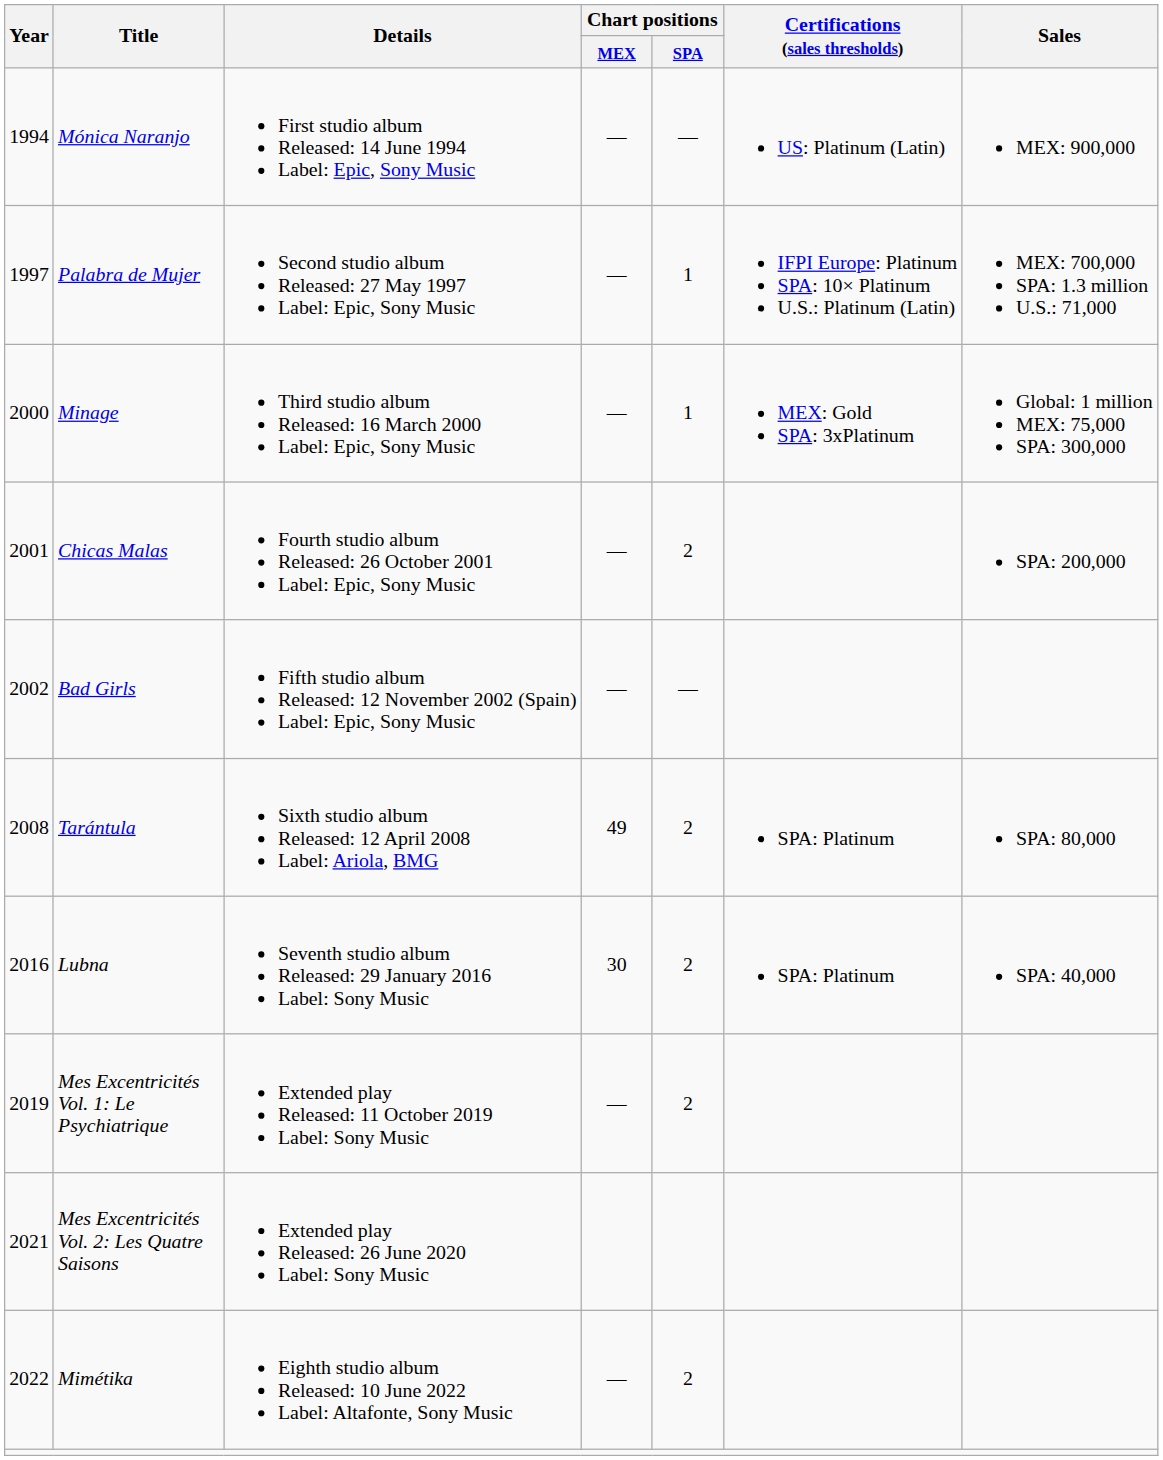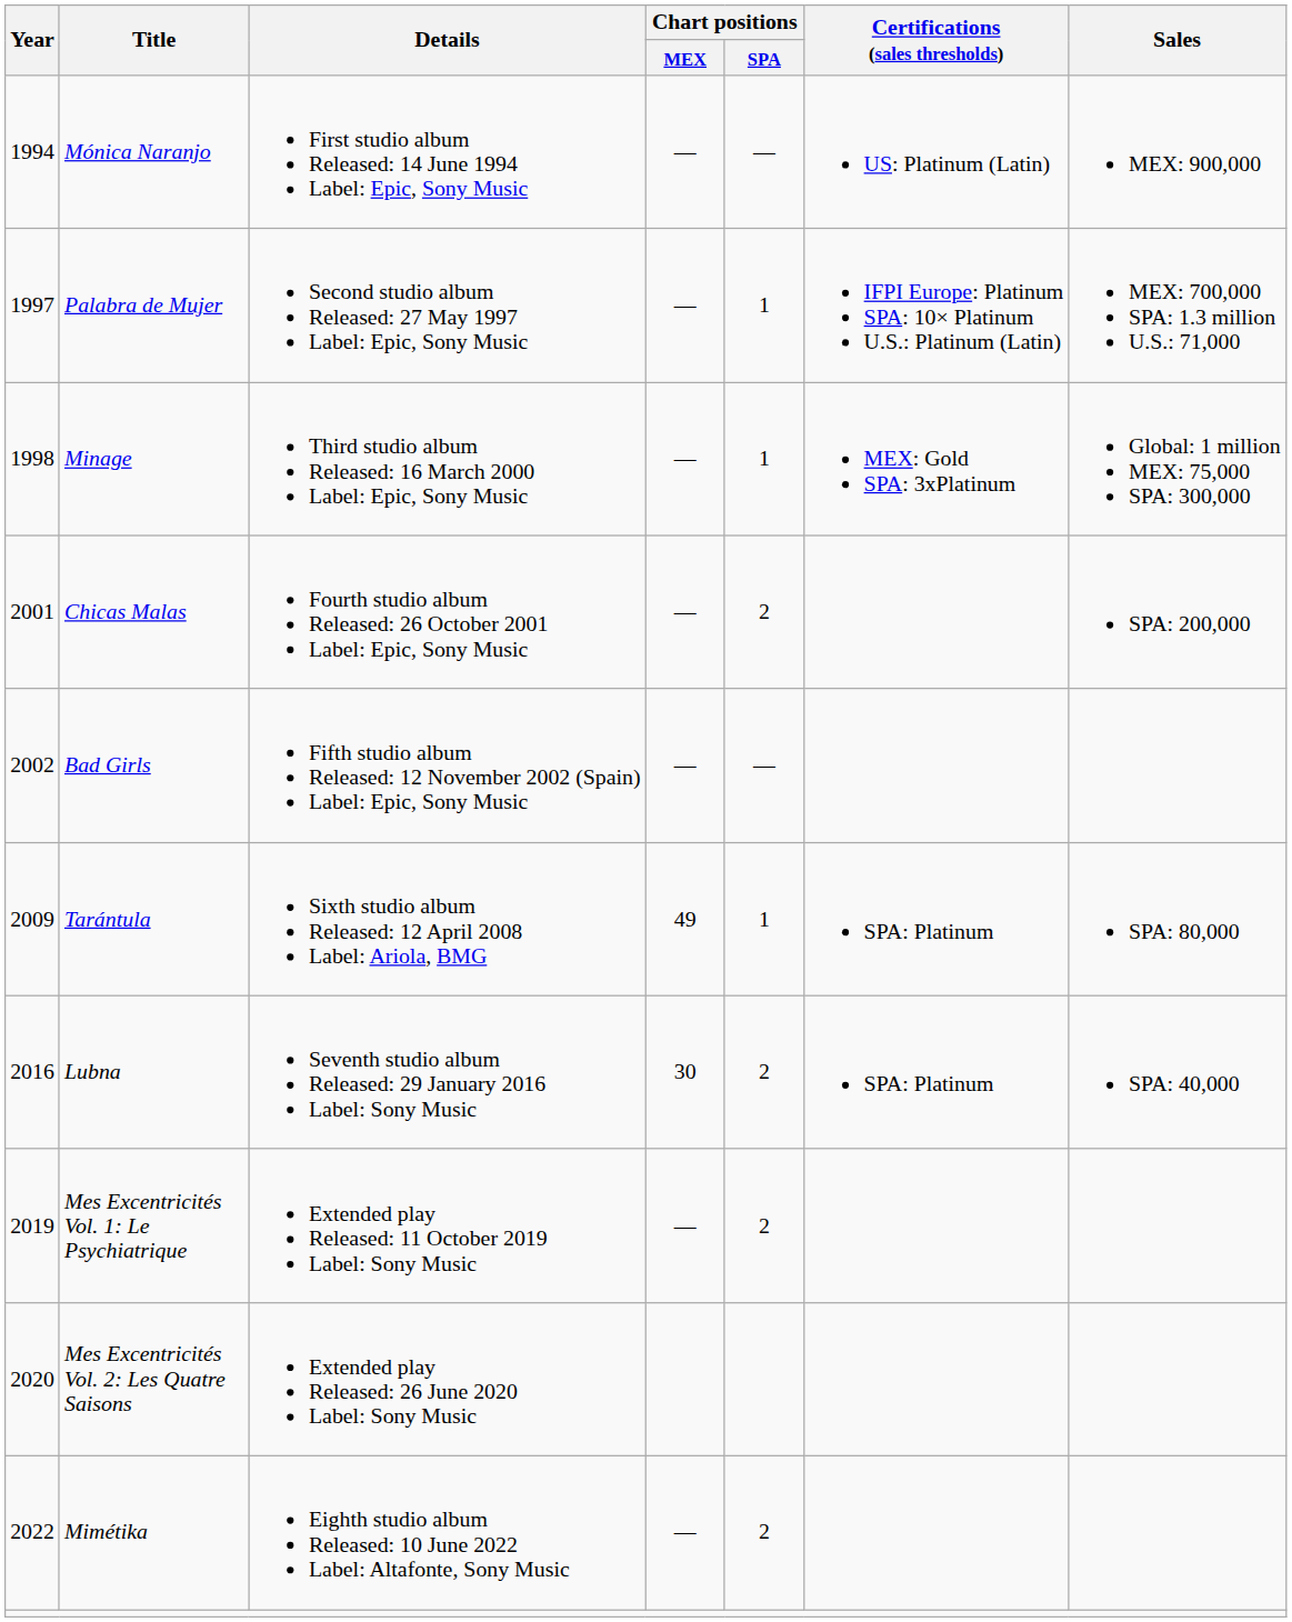 <table class="wikitable">
 <tr>
 <th rowspan="2">Year</th>
 <th rowspan="2" width="130">Title</th>
 <th rowspan="2">Details</th>
 <th colspan="2">Chart positions</th>
 <th rowspan="2"><a href='#'>Certifications</a><br><small>(<a href='#'>sales thresholds</a>)</small></th>
 <th rowspan="2">Sales</th>
 </tr>
 <tr>
 <th rowspan="1" colspan="1" width="50"><small><a href='#'>MEX</a></small><br></th>
 <th rowspan="1" colspan="1" width="50"><small><a href='#'>SPA</a></small><br></th>
 </tr>
 <tr>
 <td>1994</td>
 <td><em><a href='#'>Mónica Naranjo</a></em></td>
 <td><br><ul><li>First studio album</li><li>Released: 14 June 1994</li><li>Label: <a href='#'>Epic</a>, <a href='#'>Sony Music</a></li></ul></td>
 <td style="text-align:center;">—</td>
 <td style="text-align:center;">—</td>
 <td><br><ul><li><a href='#'>US</a>: Platinum (Latin)</li></ul></td>
 <td><br><ul><li>MEX: 900,000</li></ul></td>
 </tr>
 <tr>
 <td>1997</td>
 <td><em><a href='#'>Palabra de Mujer</a></em></td>
 <td><br><ul><li>Second studio album</li><li>Released: 27 May 1997</li><li>Label: Epic, Sony Music</li></ul></td>
 <td style="text-align:center;">—</td>
 <td style="text-align:center;">1<br></td>
 <td><br><ul><li><a href='#'>IFPI Europe</a>: Platinum</li><li><a href='#'>SPA</a>: 10× Platinum</li><li>U.S.: Platinum (Latin)</li></ul></td>
 <td><br><ul><li>MEX: 700,000</li><li>SPA: 1.3 million</li><li>U.S.: 71,000</li></ul></td>
 </tr>
 <tr>
-<td>2000</td>
+<td>1998</td>
 <td><em><a href='#'>Minage</a></em></td>
 <td><br><ul><li>Third studio album</li><li>Released: 16 March 2000</li><li>Label: Epic, Sony Music</li></ul></td>
 <td style="text-align:center;">—</td>
 <td style="text-align:center;">1</td>
 <td><br><ul><li><a href='#'>MEX</a>: Gold</li><li><a href='#'>SPA</a>: 3xPlatinum</li></ul></td>
 <td><br><ul><li>Global: 1 million</li><li>MEX: 75,000</li><li>SPA: 300,000</li></ul></td>
 </tr>
 <tr>
 <td>2001</td>
 <td><em><a href='#'>Chicas Malas</a></em></td>
 <td><br><ul><li>Fourth studio album</li><li>Released: 26 October 2001</li><li>Label: Epic, Sony Music</li></ul></td>
 <td style="text-align:center;">—</td>
 <td style="text-align:center;">2</td>
 <td></td>
 <td><br><ul><li>SPA: 200,000</li></ul></td>
 </tr>
 <tr>
 <td>2002</td>
 <td><em><a href='#'>Bad Girls</a></em></td>
 <td><br><ul><li>Fifth studio album</li><li>Released: 12 November 2002 (Spain)</li><li>Label: Epic, Sony Music</li></ul></td>
 <td style="text-align:center;">—</td>
 <td style="text-align:center;">—</td>
 <td></td>
 <td></td>
 </tr>
 <tr>
-<td>2008</td>
+<td>2009</td>
 <td><em><a href='#'>Tarántula</a></em></td>
 <td><br><ul><li>Sixth studio album</li><li>Released: 12 April 2008</li><li>Label: <a href='#'>Ariola</a>, <a href='#'>BMG</a></li></ul></td>
 <td style="text-align:center;">49</td>
-<td style="text-align:center;">2</td>
+<td style="text-align:center;">1</td>
 <td><br><ul><li>SPA: Platinum</li></ul></td>
 <td><br><ul><li>SPA: 80,000</li></ul></td>
 </tr>
 <tr>
 <td>2016</td>
 <td><em>Lubna</em></td>
 <td><br><ul><li>Seventh studio album</li><li>Released: 29 January 2016</li><li>Label: Sony Music</li></ul></td>
 <td style="text-align:center;">30</td>
 <td style="text-align:center;">2</td>
 <td><br><ul><li>SPA: Platinum</li></ul></td>
 <td><br><ul><li>SPA: 40,000</li></ul></td>
 </tr>
 <tr>
 <td>2019</td>
 <td><em>Mes Excentricités Vol. 1: Le Psychiatrique</em></td>
 <td><br><ul><li>Extended play</li><li>Released: 11 October 2019</li><li>Label: Sony Music</li></ul></td>
 <td style="text-align:center;">—</td>
 <td style="text-align:center;">2</td>
 <td></td>
 <td></td>
 </tr>
 <tr>
-<td>2021</td>
+<td>2020</td>
 <td><em>Mes Excentricités</em><br><em>Vol. 2: Les Quatre Saisons</em></td>
 <td><br><ul><li>Extended play</li><li>Released: 26 June 2020</li><li>Label: Sony Music</li></ul></td>
 <td></td>
 <td></td>
 <td></td>
 <td></td>
 </tr>
 <tr>
 <td>2022</td>
 <td><em>Mimétika</em></td>
 <td><br><ul><li>Eighth studio album</li><li>Released: 10 June 2022</li><li>Label: Altafonte, Sony Music</li></ul></td>
 <td style="text-align:center;">—</td>
 <td style="text-align:center;">2<br></td>
 <td></td>
 <td></td>
 </tr>
 <tr>
 <td colspan="12" style="font-size:8pt"></td>
 </tr>
 </table>
